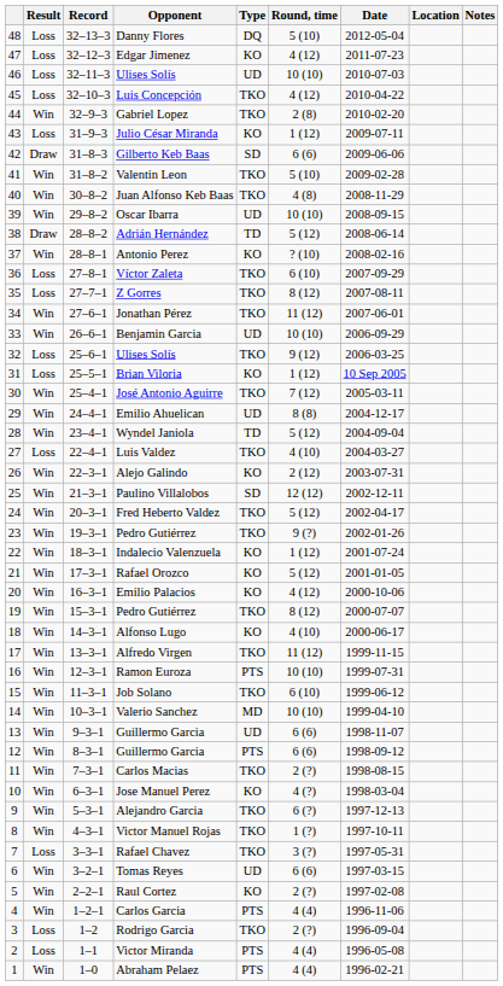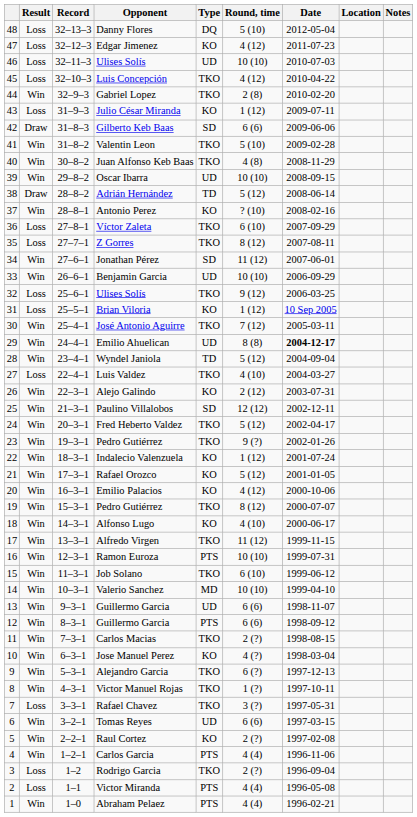 <table class=wikitable style=text-align:center>
 <tr>
 <th></th>
 <th>Result</th>
 <th>Record</th>
 <th>Opponent</th>
 <th>Type</th>
 <th>Round, time</th>
 <th>Date</th>
 <th>Location</th>
 <th>Notes</th>
 </tr>
 <tr>
 <td>48</td>
 <td>Loss</td>
 <td>32–13–3</td>
 <td align=left>Danny Flores</td>
 <td>DQ</td>
 <td>5 (10)</td>
 <td>2012-05-04</td>
 <td align=left></td>
 <td align=left></td>
 </tr>
 <tr>
 <td>47</td>
 <td>Loss</td>
 <td>32–12–3</td>
 <td align=left>Edgar Jimenez</td>
 <td>KO</td>
 <td>4 (12)</td>
 <td>2011-07-23</td>
 <td align=left></td>
 <td align=left></td>
 </tr>
 <tr>
 <td>46</td>
 <td>Loss</td>
 <td>32–11–3</td>
 <td align=left><a href='#'>Ulises Solís</a></td>
 <td>UD</td>
 <td>10 (10)</td>
 <td>2010-07-03</td>
 <td align=left></td>
 <td align=left></td>
 </tr>
 <tr>
 <td>45</td>
 <td>Loss</td>
 <td>32–10–3</td>
 <td align=left><a href='#'>Luis Concepción</a></td>
 <td>TKO</td>
 <td>4 (12)</td>
 <td>2010-04-22</td>
 <td align=left></td>
 <td align=left></td>
 </tr>
 <tr>
 <td>44</td>
 <td>Win</td>
 <td>32–9–3</td>
 <td align=left>Gabriel Lopez</td>
 <td>TKO</td>
 <td>2 (8)</td>
 <td>2010-02-20</td>
 <td align=left></td>
 <td align=left></td>
 </tr>
 <tr>
 <td>43</td>
 <td>Loss</td>
 <td>31–9–3</td>
 <td align=left><a href='#'>Julio César Miranda</a></td>
 <td>KO</td>
 <td>1 (12)</td>
 <td>2009-07-11</td>
 <td align=left></td>
 <td align=left></td>
 </tr>
 <tr>
 <td>42</td>
 <td>Draw</td>
 <td>31–8–3</td>
 <td align=left><a href='#'>Gilberto Keb Baas</a></td>
 <td>SD</td>
 <td>6 (6)</td>
 <td>2009-06-06</td>
 <td align=left></td>
 <td align=left></td>
 </tr>
 <tr>
 <td>41</td>
 <td>Win</td>
 <td>31–8–2</td>
 <td align=left>Valentin Leon</td>
 <td>TKO</td>
 <td>5 (10)</td>
 <td>2009-02-28</td>
 <td align=left></td>
 <td align=left></td>
 </tr>
 <tr>
 <td>40</td>
 <td>Win</td>
 <td>30–8–2</td>
 <td align=left>Juan Alfonso Keb Baas</td>
 <td>TKO</td>
 <td>4 (8)</td>
 <td>2008-11-29</td>
 <td align=left></td>
 <td align=left></td>
 </tr>
 <tr>
 <td>39</td>
 <td>Win</td>
 <td>29–8–2</td>
 <td align=left>Oscar Ibarra</td>
 <td>UD</td>
 <td>10 (10)</td>
 <td>2008-09-15</td>
 <td align=left></td>
 <td align=left></td>
 </tr>
 <tr>
 <td>38</td>
 <td>Draw</td>
 <td>28–8–2</td>
 <td align=left><a href='#'>Adrián Hernández</a></td>
 <td>TD</td>
 <td>5 (12)</td>
 <td>2008-06-14</td>
 <td align=left></td>
 <td align=left></td>
 </tr>
 <tr>
 <td>37</td>
 <td>Win</td>
 <td>28–8–1</td>
 <td align=left>Antonio Perez</td>
 <td>KO</td>
 <td>? (10)</td>
 <td>2008-02-16</td>
 <td align=left></td>
 <td align=left></td>
 </tr>
 <tr>
 <td>36</td>
 <td>Loss</td>
 <td>27–8–1</td>
 <td align=left><a href='#'>Víctor Zaleta</a></td>
 <td>TKO</td>
 <td>6 (10)</td>
 <td>2007-09-29</td>
 <td align=left></td>
 <td align=left></td>
 </tr>
 <tr>
 <td>35</td>
 <td>Loss</td>
 <td>27–7–1</td>
 <td align=left><a href='#'>Z Gorres</a></td>
 <td>TKO</td>
 <td>8 (12)</td>
 <td>2007-08-11</td>
 <td align=left></td>
 <td align=left></td>
 </tr>
 <tr>
 <td>34</td>
 <td>Win</td>
 <td>27–6–1</td>
 <td align=left>Jonathan Pérez</td>
-<td>TKO</td>
+<td>SD</td>
 <td>11 (12)</td>
 <td>2007-06-01</td>
 <td align=left></td>
 <td align=left></td>
 </tr>
 <tr>
 <td>33</td>
 <td>Win</td>
 <td>26–6–1</td>
 <td align=left>Benjamin Garcia</td>
 <td>UD</td>
 <td>10 (10)</td>
 <td>2006-09-29</td>
 <td align=left></td>
 <td align=left></td>
 </tr>
 <tr>
 <td>32</td>
 <td>Loss</td>
 <td>25–6–1</td>
 <td align=left><a href='#'>Ulises Solís</a></td>
 <td>TKO</td>
 <td>9 (12)</td>
 <td>2006-03-25</td>
 <td align=left></td>
 <td align=left></td>
 </tr>
 <tr>
 <td>31</td>
 <td>Loss</td>
 <td>25–5–1</td>
 <td align=left><a href='#'>Brian Viloria</a></td>
 <td>KO</td>
 <td>1 (12)</td>
 <td><a href='#'>10 Sep 2005</a></td>
 <td align=left></td>
 <td align=left></td>
 </tr>
 <tr>
 <td>30</td>
 <td>Win</td>
 <td>25–4–1</td>
 <td align=left><a href='#'>José Antonio Aguirre</a></td>
 <td>TKO</td>
 <td>7 (12)</td>
 <td>2005-03-11</td>
 <td align=left></td>
 <td align=left></td>
 </tr>
 <tr>
 <td>29</td>
 <td>Win</td>
 <td>24–4–1</td>
 <td align=left>Emilio Ahuelican</td>
 <td>UD</td>
 <td>8 (8)</td>
-<td>2004-12-17</td>
+<td><strong>2004-12-17</strong></td>
 <td align=left></td>
 <td align=left></td>
 </tr>
 <tr>
 <td>28</td>
 <td>Win</td>
 <td>23–4–1</td>
 <td align=left>Wyndel Janiola</td>
 <td>TD</td>
 <td>5 (12)</td>
 <td>2004-09-04</td>
 <td align=left></td>
 <td align=left></td>
 </tr>
 <tr>
 <td>27</td>
 <td>Loss</td>
 <td>22–4–1</td>
 <td align=left>Luis Valdez</td>
 <td>TKO</td>
 <td>4 (10)</td>
 <td>2004-03-27</td>
 <td align=left></td>
 <td align=left></td>
 </tr>
 <tr>
 <td>26</td>
 <td>Win</td>
 <td>22–3–1</td>
 <td align=left>Alejo Galindo</td>
 <td>KO</td>
 <td>2 (12)</td>
 <td>2003-07-31</td>
 <td align=left></td>
 <td align=left></td>
 </tr>
 <tr>
 <td>25</td>
 <td>Win</td>
 <td>21–3–1</td>
 <td align=left>Paulino Villalobos</td>
 <td>SD</td>
 <td>12 (12)</td>
 <td>2002-12-11</td>
 <td align=left></td>
 <td align=left></td>
 </tr>
 <tr>
 <td>24</td>
 <td>Win</td>
 <td>20–3–1</td>
 <td align=left>Fred Heberto Valdez</td>
 <td>TKO</td>
 <td>5 (12)</td>
 <td>2002-04-17</td>
 <td align=left></td>
 <td align=left></td>
 </tr>
 <tr>
 <td>23</td>
 <td>Win</td>
 <td>19–3–1</td>
 <td align=left>Pedro Gutiérrez</td>
 <td>TKO</td>
 <td>9 (?)</td>
 <td>2002-01-26</td>
 <td align=left></td>
 <td align=left></td>
 </tr>
 <tr>
 <td>22</td>
 <td>Win</td>
 <td>18–3–1</td>
 <td align=left>Indalecio Valenzuela</td>
 <td>KO</td>
 <td>1 (12)</td>
 <td>2001-07-24</td>
 <td align=left></td>
 <td align=left></td>
 </tr>
 <tr>
 <td>21</td>
 <td>Win</td>
 <td>17–3–1</td>
 <td align=left>Rafael Orozco</td>
 <td>KO</td>
 <td>5 (12)</td>
 <td>2001-01-05</td>
 <td align=left></td>
 <td align=left></td>
 </tr>
 <tr>
 <td>20</td>
 <td>Win</td>
 <td>16–3–1</td>
 <td align=left>Emilio Palacios</td>
 <td>KO</td>
 <td>4 (12)</td>
 <td>2000-10-06</td>
 <td align=left></td>
 <td align=left></td>
 </tr>
 <tr>
 <td>19</td>
 <td>Win</td>
 <td>15–3–1</td>
 <td align=left>Pedro Gutiérrez</td>
 <td>TKO</td>
 <td>8 (12)</td>
 <td>2000-07-07</td>
 <td align=left></td>
 <td align=left></td>
 </tr>
 <tr>
 <td>18</td>
 <td>Win</td>
 <td>14–3–1</td>
 <td align=left>Alfonso Lugo</td>
 <td>KO</td>
 <td>4 (10)</td>
 <td>2000-06-17</td>
 <td align=left></td>
 <td align=left></td>
 </tr>
 <tr>
 <td>17</td>
 <td>Win</td>
 <td>13–3–1</td>
 <td align=left>Alfredo Virgen</td>
 <td>TKO</td>
 <td>11 (12)</td>
 <td>1999-11-15</td>
 <td align=left></td>
 <td align=left></td>
 </tr>
 <tr>
 <td>16</td>
 <td>Win</td>
 <td>12–3–1</td>
 <td align=left>Ramon Euroza</td>
 <td>PTS</td>
 <td>10 (10)</td>
 <td>1999-07-31</td>
 <td align=left></td>
 <td align=left></td>
 </tr>
 <tr>
 <td>15</td>
 <td>Win</td>
 <td>11–3–1</td>
 <td align=left>Job Solano</td>
 <td>TKO</td>
 <td>6 (10)</td>
 <td>1999-06-12</td>
 <td align=left></td>
 <td align=left></td>
 </tr>
 <tr>
 <td>14</td>
 <td>Win</td>
 <td>10–3–1</td>
 <td align=left>Valerio Sanchez</td>
 <td>MD</td>
 <td>10 (10)</td>
 <td>1999-04-10</td>
 <td align=left></td>
 <td align=left></td>
 </tr>
 <tr>
 <td>13</td>
 <td>Win</td>
 <td>9–3–1</td>
 <td align=left>Guillermo Garcia</td>
 <td>UD</td>
 <td>6 (6)</td>
 <td>1998-11-07</td>
 <td align=left></td>
 <td align=left></td>
 </tr>
 <tr>
 <td>12</td>
 <td>Win</td>
 <td>8–3–1</td>
 <td align=left>Guillermo Garcia</td>
 <td>PTS</td>
 <td>6 (6)</td>
 <td>1998-09-12</td>
 <td align=left></td>
 <td align=left></td>
 </tr>
 <tr>
 <td>11</td>
 <td>Win</td>
 <td>7–3–1</td>
 <td align=left>Carlos Macias</td>
 <td>TKO</td>
 <td>2 (?)</td>
 <td>1998-08-15</td>
 <td align=left></td>
 <td align=left></td>
 </tr>
 <tr>
 <td>10</td>
 <td>Win</td>
 <td>6–3–1</td>
 <td align=left>Jose Manuel Perez</td>
 <td>KO</td>
 <td>4 (?)</td>
 <td>1998-03-04</td>
 <td align=left></td>
 <td align=left></td>
 </tr>
 <tr>
 <td>9</td>
 <td>Win</td>
 <td>5–3–1</td>
 <td align=left>Alejandro Garcia</td>
 <td>TKO</td>
 <td>6 (?)</td>
 <td>1997-12-13</td>
 <td align=left></td>
 <td align=left></td>
 </tr>
 <tr>
 <td>8</td>
 <td>Win</td>
 <td>4–3–1</td>
 <td align=left>Victor Manuel Rojas</td>
 <td>TKO</td>
 <td>1 (?)</td>
 <td>1997-10-11</td>
 <td align=left></td>
 <td align=left></td>
 </tr>
 <tr>
 <td>7</td>
 <td>Loss</td>
 <td>3–3–1</td>
 <td align=left>Rafael Chavez</td>
 <td>TKO</td>
 <td>3 (?)</td>
 <td>1997-05-31</td>
 <td align=left></td>
 <td align=left></td>
 </tr>
 <tr>
 <td>6</td>
 <td>Win</td>
 <td>3–2–1</td>
 <td align=left>Tomas Reyes</td>
 <td>UD</td>
 <td>6 (6)</td>
 <td>1997-03-15</td>
 <td align=left></td>
 <td align=left></td>
 </tr>
 <tr>
 <td>5</td>
 <td>Win</td>
 <td>2–2–1</td>
 <td align=left>Raul Cortez</td>
 <td>KO</td>
 <td>2 (?)</td>
 <td>1997-02-08</td>
 <td align=left></td>
 <td align=left></td>
 </tr>
 <tr>
 <td>4</td>
 <td>Win</td>
 <td>1–2–1</td>
 <td align=left>Carlos Garcia</td>
 <td>PTS</td>
 <td>4 (4)</td>
 <td>1996-11-06</td>
 <td align=left></td>
 <td align=left></td>
 </tr>
 <tr>
 <td>3</td>
 <td>Loss</td>
 <td>1–2</td>
 <td align=left>Rodrigo Garcia</td>
 <td>TKO</td>
 <td>2 (?)</td>
 <td>1996-09-04</td>
 <td align=left></td>
 <td align=left></td>
 </tr>
 <tr>
 <td>2</td>
 <td>Loss</td>
 <td>1–1</td>
 <td align=left>Victor Miranda</td>
 <td>PTS</td>
 <td>4 (4)</td>
 <td>1996-05-08</td>
 <td align=left></td>
 <td align=left></td>
 </tr>
 <tr>
 <td>1</td>
 <td>Win</td>
 <td>1–0</td>
 <td align=left>Abraham Pelaez</td>
 <td>PTS</td>
 <td>4 (4)</td>
 <td>1996-02-21</td>
 <td align=left></td>
 <td align=left></td>
 </tr>
 </table>
